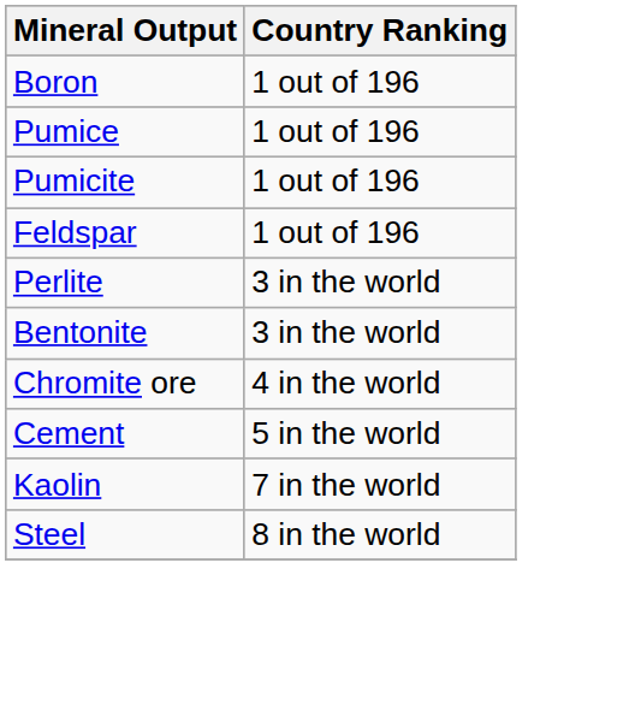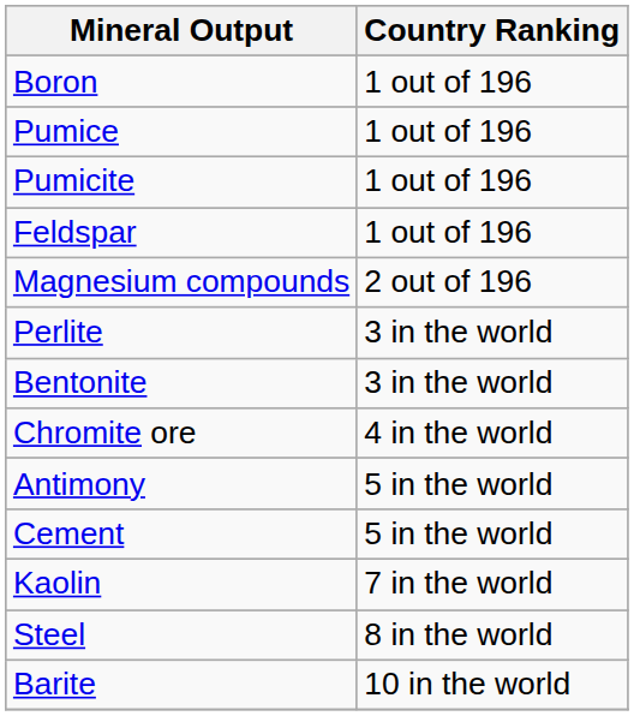 <table class="wikitable">
 <tr>
 <th>Mineral Output</th>
 <th>Country Ranking</th>
 </tr>
 <tr>
 <td><a href='#'>Boron</a></td>
 <td>1 out of 196</td>
 </tr>
 <tr>
 <td><a href='#'>Pumice</a></td>
 <td>1 out of 196</td>
 </tr>
 <tr>
 <td><a href='#'>Pumicite</a></td>
 <td>1 out of 196</td>
 </tr>
 <tr>
 <td><a href='#'>Feldspar</a></td>
 <td>1 out of 196</td>
 </tr>
 <tr>
+<td><a href='#'>Magnesium compounds</a></td>
+<td>2 out of 196</td>
+</tr>
+<tr>
 <td><a href='#'>Perlite</a></td>
 <td>3 in the world</td>
 </tr>
 <tr>
 <td><a href='#'>Bentonite</a></td>
 <td>3 in the world</td>
 </tr>
 <tr>
 <td><a href='#'>Chromite</a> ore</td>
 <td>4 in the world</td>
+</tr>
+<tr>
+<td><a href='#'>Antimony</a></td>
+<td>5 in the world</td>
 </tr>
 <tr>
 <td><a href='#'>Cement</a></td>
 <td>5 in the world</td>
 </tr>
 <tr>
 <td><a href='#'>Kaolin</a></td>
 <td>7 in the world</td>
 </tr>
 <tr>
 <td><a href='#'>Steel</a></td>
 <td>8 in the world</td>
 </tr>
 <tr>
+<td><a href='#'>Barite</a></td>
+<td>10 in the world</td>
+</tr>
+<tr>
 </tr>
 </table>
